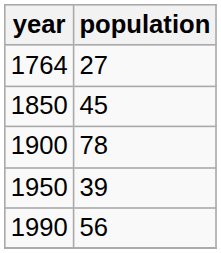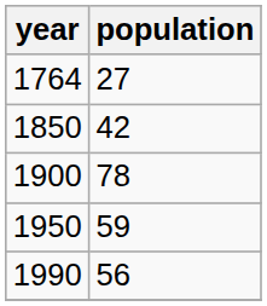 <table class="wikitable">
 <tr>
 <th>year</th>
 <th>population</th>
 </tr>
 <tr>
 <td>1764</td>
 <td>27</td>
 </tr>
 <tr>
 <td>1850</td>
-<td>45</td>
+<td>42</td>
 </tr>
 <tr>
 <td>1900</td>
 <td>78</td>
 </tr>
 <tr>
 <td>1950</td>
-<td>39</td>
+<td>59</td>
 </tr>
 <tr>
 <td>1990</td>
 <td>56</td>
 </tr>
 <tr>
 </tr>
 </table>
